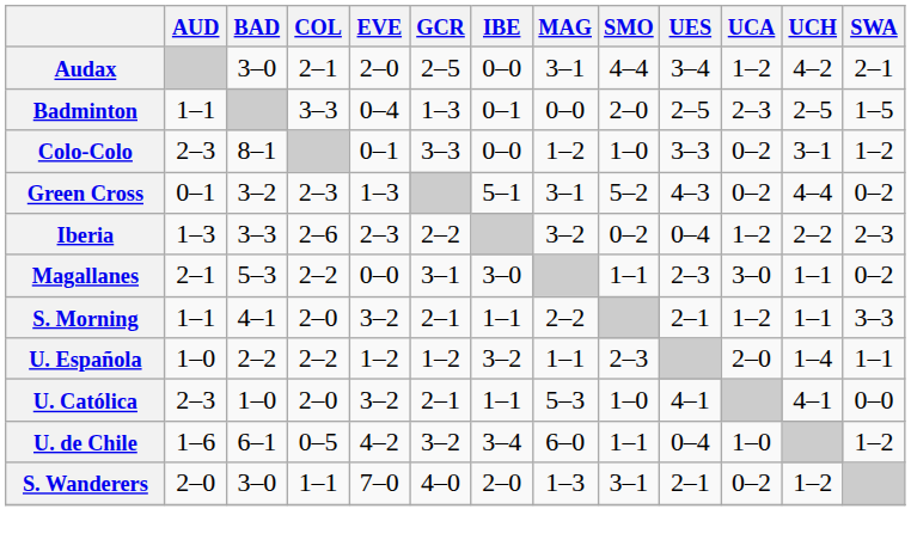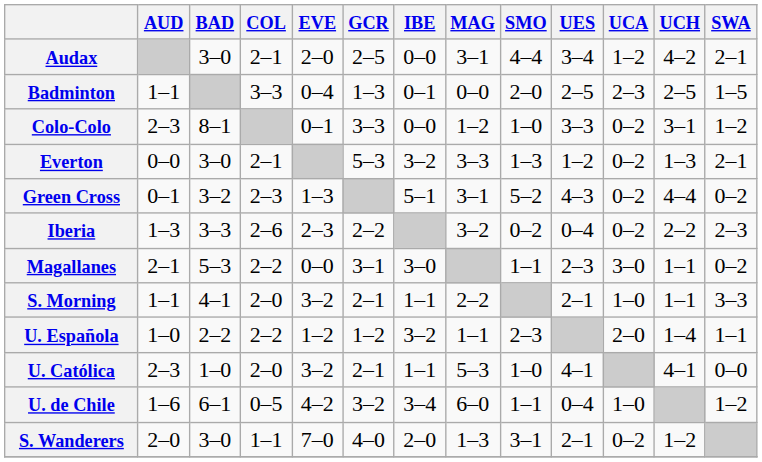 <table class="wikitable" style="text-align:center">
 <tr>
 <th width="90"> </th>
 <th width="30"><small><a href='#'>AUD</a></small></th>
 <th width="30"><small><a href='#'>BAD</a></small></th>
 <th width="30"><small><a href='#'>COL</a></small></th>
 <th width="30"><small><a href='#'>EVE</a></small></th>
 <th width="30"><small><a href='#'>GCR</a></small></th>
 <th width="30"><small><a href='#'>IBE</a></small></th>
 <th width="30"><small><a href='#'>MAG</a></small></th>
 <th width="30"><small><a href='#'>SMO</a></small></th>
 <th width="30"><small><a href='#'>UES</a></small></th>
 <th width="30"><small><a href='#'>UCA</a></small></th>
 <th width="30"><small><a href='#'>UCH</a></small></th>
 <th width="30"><small><a href='#'>SWA</a></small></th>
 </tr>
 <tr>
 <th><small><a href='#'>Audax</a></small></th>
 <td bgcolor="#CCCCCC"></td>
 <td>3–0</td>
 <td>2–1</td>
 <td>2–0</td>
 <td>2–5</td>
 <td>0–0</td>
 <td>3–1</td>
 <td>4–4</td>
 <td>3–4</td>
 <td>1–2</td>
 <td>4–2</td>
 <td>2–1</td>
 </tr>
 <tr>
 <th><small><a href='#'>Badminton</a></small></th>
 <td>1–1</td>
 <td bgcolor="#CCCCCC"></td>
 <td>3–3</td>
 <td>0–4</td>
 <td>1–3</td>
 <td>0–1</td>
 <td>0–0</td>
 <td>2–0</td>
 <td>2–5</td>
 <td>2–3</td>
 <td>2–5</td>
 <td>1–5</td>
 </tr>
 <tr>
 <th><small><a href='#'>Colo-Colo</a></small></th>
 <td>2–3</td>
 <td>8–1</td>
 <td bgcolor="#CCCCCC"></td>
 <td>0–1</td>
 <td>3–3</td>
 <td>0–0</td>
 <td>1–2</td>
 <td>1–0</td>
 <td>3–3</td>
 <td>0–2</td>
 <td>3–1</td>
 <td>1–2</td>
 </tr>
 <tr>
+<th><small><a href='#'>Everton</a></small></th>
+<td>0–0</td>
+<td>3–0</td>
+<td>2–1</td>
+<td bgcolor="#CCCCCC"></td>
+<td>5–3</td>
+<td>3–2</td>
+<td>3–3</td>
+<td>1–3</td>
+<td>1–2</td>
+<td>0–2</td>
+<td>1–3</td>
+<td>2–1</td>
+</tr>
+<tr>
 <th><small><a href='#'>Green Cross</a></small></th>
 <td>0–1</td>
 <td>3–2</td>
 <td>2–3</td>
 <td>1–3</td>
 <td bgcolor="#CCCCCC"></td>
 <td>5–1</td>
 <td>3–1</td>
 <td>5–2</td>
 <td>4–3</td>
 <td>0–2</td>
 <td>4–4</td>
 <td>0–2</td>
 </tr>
 <tr>
 <th><small><a href='#'>Iberia</a></small></th>
 <td>1–3</td>
 <td>3–3</td>
 <td>2–6</td>
 <td>2–3</td>
 <td>2–2</td>
 <td bgcolor="#CCCCCC"></td>
 <td>3–2</td>
 <td>0–2</td>
 <td>0–4</td>
-<td>1–2</td>
+<td>0–2</td>
 <td>2–2</td>
 <td>2–3</td>
 </tr>
 <tr>
 <th><small><a href='#'>Magallanes</a></small></th>
 <td>2–1</td>
 <td>5–3</td>
 <td>2–2</td>
 <td>0–0</td>
 <td>3–1</td>
 <td>3–0</td>
 <td bgcolor="#CCCCCC"></td>
 <td>1–1</td>
 <td>2–3</td>
 <td>3–0</td>
 <td>1–1</td>
 <td>0–2</td>
 </tr>
 <tr>
 <th><small><a href='#'>S. Morning</a></small></th>
 <td>1–1</td>
 <td>4–1</td>
 <td>2–0</td>
 <td>3–2</td>
 <td>2–1</td>
 <td>1–1</td>
 <td>2–2</td>
 <td bgcolor="#CCCCCC"></td>
 <td>2–1</td>
-<td>1–2</td>
+<td>1–0</td>
 <td>1–1</td>
 <td>3–3</td>
 </tr>
 <tr>
 <th><small><a href='#'>U. Española</a></small></th>
 <td>1–0</td>
 <td>2–2</td>
 <td>2–2</td>
 <td>1–2</td>
 <td>1–2</td>
 <td>3–2</td>
 <td>1–1</td>
 <td>2–3</td>
 <td bgcolor="#CCCCCC"></td>
 <td>2–0</td>
 <td>1–4</td>
 <td>1–1</td>
 </tr>
 <tr>
 <th><small><a href='#'>U. Católica</a></small></th>
 <td>2–3</td>
 <td>1–0</td>
 <td>2–0</td>
 <td>3–2</td>
 <td>2–1</td>
 <td>1–1</td>
 <td>5–3</td>
 <td>1–0</td>
 <td>4–1</td>
 <td bgcolor="#CCCCCC"></td>
 <td>4–1</td>
 <td>0–0</td>
 </tr>
 <tr>
 <th><small><a href='#'>U. de Chile</a></small></th>
 <td>1–6</td>
 <td>6–1</td>
 <td>0–5</td>
 <td>4–2</td>
 <td>3–2</td>
 <td>3–4</td>
 <td>6–0</td>
 <td>1–1</td>
 <td>0–4</td>
 <td>1–0</td>
 <td bgcolor="#CCCCCC"></td>
 <td>1–2</td>
 </tr>
 <tr>
 <th><small><a href='#'>S. Wanderers</a></small></th>
 <td>2–0</td>
 <td>3–0</td>
 <td>1–1</td>
 <td>7–0</td>
 <td>4–0</td>
 <td>2–0</td>
 <td>1–3</td>
 <td>3–1</td>
 <td>2–1</td>
 <td>0–2</td>
 <td>1–2</td>
 <td bgcolor="#CCCCCC"></td>
 </tr>
 <tr>
 </tr>
 </table>
